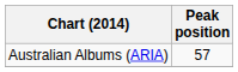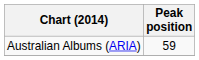 <table class="wikitable sortable">
 <tr>
 <th>Chart (2014)</th>
 <th>Peak<br>position</th>
 </tr>
 <tr>
 <td>Australian Albums (<a href='#'>ARIA</a>)</td>
-<td align=center>57</td>
+<td align=center>59</td>
 </tr>
 <tr>
 </tr>
 <tr>
 </tr>
 <tr>
 </tr>
 </table>
